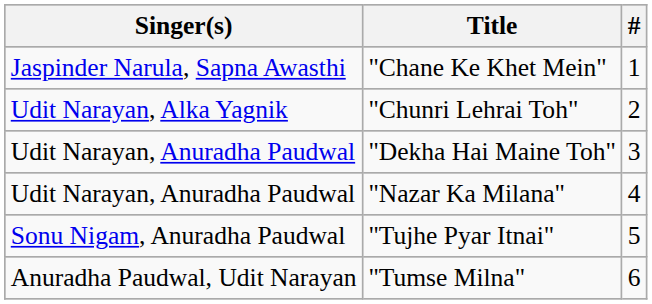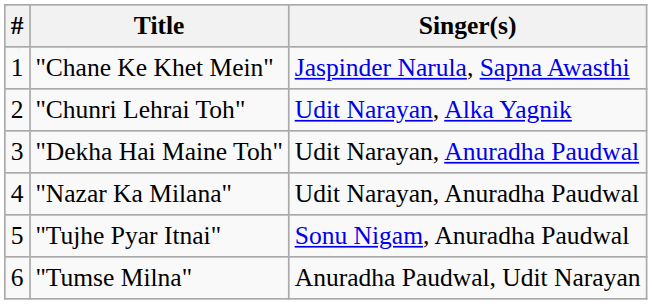 <table class="wikitable" style="font-size:95%;">
 <tr>
+<th>#</th>
+<th>Title</th>
 <th>Singer(s)</th>
-<th>Title</th>
-<th>#</th>
 </tr>
 <tr>
+<td>1</td>
+<td>"Chane Ke Khet Mein"</td>
 <td><a href='#'>Jaspinder Narula</a>, <a href='#'>Sapna Awasthi</a></td>
-<td>"Chane Ke Khet Mein"</td>
-<td>1</td>
 </tr>
 <tr>
+<td>2</td>
+<td>"Chunri Lehrai Toh"</td>
 <td><a href='#'>Udit Narayan</a>, <a href='#'>Alka Yagnik</a></td>
-<td>"Chunri Lehrai Toh"</td>
-<td>2</td>
 </tr>
 <tr>
+<td>3</td>
+<td>"Dekha Hai Maine Toh"</td>
 <td>Udit Narayan, <a href='#'>Anuradha Paudwal</a></td>
-<td>"Dekha Hai Maine Toh"</td>
-<td>3</td>
 </tr>
 <tr>
+<td>4</td>
+<td>"Nazar Ka Milana"</td>
 <td>Udit Narayan, Anuradha Paudwal</td>
-<td>"Nazar Ka Milana"</td>
-<td>4</td>
 </tr>
 <tr>
+<td>5</td>
+<td>"Tujhe Pyar Itnai"</td>
 <td><a href='#'>Sonu Nigam</a>, Anuradha Paudwal</td>
-<td>"Tujhe Pyar Itnai"</td>
-<td>5</td>
 </tr>
 <tr>
+<td>6</td>
+<td>"Tumse Milna"</td>
 <td>Anuradha Paudwal, Udit Narayan</td>
-<td>"Tumse Milna"</td>
-<td>6</td>
 </tr>
 </table>
